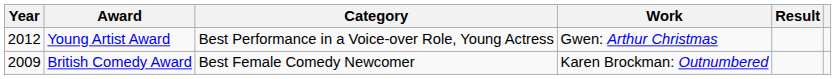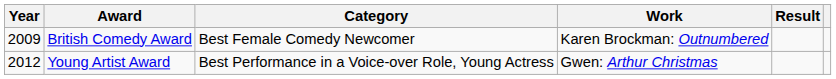 <table class="wikitable sortable">
 <tr>
 <th>Year</th>
 <th>Award</th>
 <th>Category</th>
 <th>Work</th>
 <th>Result</th>
 <th></th>
 </tr>
 <tr>
+<td>2009</td>
+<td><a href='#'>British Comedy Award</a></td>
+<td>Best Female Comedy Newcomer</td>
+<td>Karen Brockman: <em><a href='#'>Outnumbered</a></em></td>
+<td></td>
+<td></td>
+</tr>
+<tr>
 <td>2012</td>
 <td><a href='#'>Young Artist Award</a></td>
 <td>Best Performance in a Voice-over Role, Young Actress</td>
 <td>Gwen: <em><a href='#'>Arthur Christmas</a></em></td>
 <td></td>
 <td></td>
 </tr>
-<tr>
-<td>2009</td>
-<td><a href='#'>British Comedy Award</a></td>
-<td>Best Female Comedy Newcomer</td>
-<td>Karen Brockman: <em><a href='#'>Outnumbered</a></em></td>
-<td></td>
-<td></td>
-</tr>
 </table>
